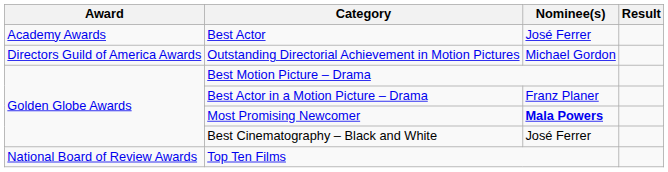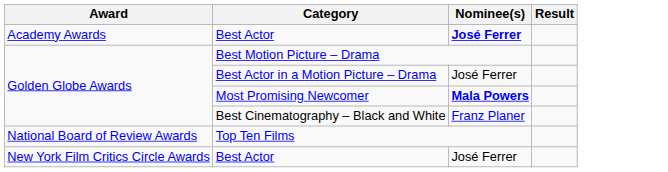 <table class="wikitable plainrowheaders">
 <tr>
 <th>Award</th>
 <th>Category</th>
 <th>Nominee(s)</th>
 <th>Result</th>
 </tr>
 <tr>
 <td><a href='#'>Academy Awards</a></td>
 <td><a href='#'>Best Actor</a></td>
-<td><a href='#'>José Ferrer</a></td>
-<td></td>
-</tr>
-<tr>
-<td><a href='#'>Directors Guild of America Awards</a></td>
-<td><a href='#'>Outstanding Directorial Achievement in Motion Pictures</a></td>
-<td><a href='#'>Michael Gordon</a></td>
+<td><strong><a href='#'>José Ferrer</a></strong></td>
 <td></td>
 </tr>
 <tr>
 <td rowspan="4"><a href='#'>Golden Globe Awards</a></td>
 <td colspan="2"><a href='#'>Best Motion Picture – Drama</a></td>
 <td></td>
 </tr>
 <tr>
 <td><a href='#'>Best Actor in a Motion Picture – Drama</a></td>
-<td><a href='#'>Franz Planer</a></td>
+<td>José Ferrer</td>
 <td></td>
 </tr>
 <tr>
 <td><a href='#'>Most Promising Newcomer</a></td>
 <td><strong><a href='#'>Mala Powers</a></strong></td>
 <td></td>
 </tr>
 <tr>
 <td>Best Cinematography – Black and White</td>
-<td>José Ferrer</td>
+<td><a href='#'>Franz Planer</a></td>
 <td></td>
 </tr>
 <tr>
 <td><a href='#'>National Board of Review Awards</a></td>
 <td colspan="2"><a href='#'>Top Ten Films</a></td>
 <td></td>
 </tr>
+<tr>
+<td><a href='#'>New York Film Critics Circle Awards</a></td>
+<td><a href='#'>Best Actor</a></td>
+<td>José Ferrer</td>
+<td></td>
+</tr>
 </table>
